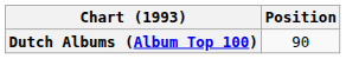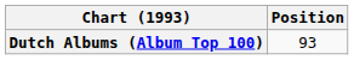 <table class="wikitable plainrowheaders" style="text-align:center">
 <tr>
 <th scope="col">Chart (1993)</th>
 <th scope="col">Position</th>
 </tr>
 <tr>
 <th scope="row">Dutch Albums (<a href='#'>Album Top 100</a>)</th>
-<td>90</td>
+<td>93</td>
 </tr>
 </table>
